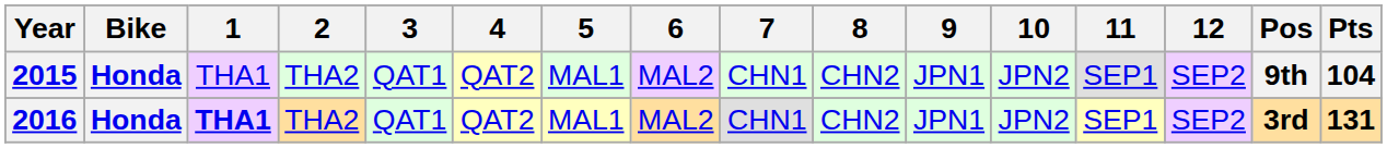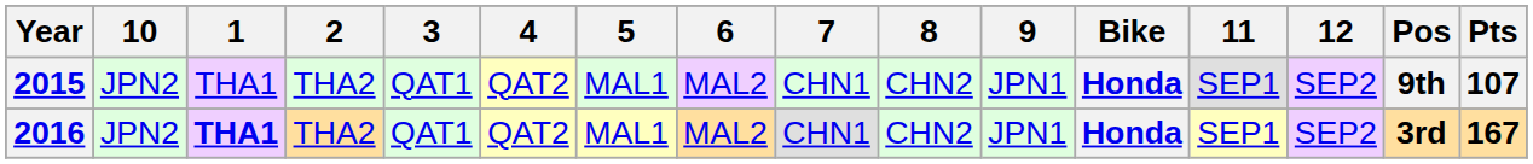 <table class="wikitable" style="text-align:center; font-size:90%">
 <tr>
 <th>Year</th>
-<th>Bike</th>
+<th>10</th>
 <th>1</th>
 <th>2</th>
 <th>3</th>
 <th>4</th>
 <th>5</th>
 <th>6</th>
 <th>7</th>
 <th>8</th>
 <th>9</th>
-<th>10</th>
+<th>Bike</th>
 <th>11</th>
 <th>12</th>
 <th>Pos</th>
 <th>Pts</th>
 </tr>
 <tr>
 <th><a href='#'>2015</a></th>
-<th><a href='#'>Honda</a></th>
+<td style="background:#dfffdf;"><a href='#'>JPN2</a><br></td>
 <td style="background:#efcfff;"><a href='#'>THA1</a><br></td>
 <td style="background:#dfffdf;"><a href='#'>THA2</a><br></td>
 <td style="background:#dfffdf;"><a href='#'>QAT1</a><br></td>
 <td style="background:#ffffbf;"><a href='#'>QAT2</a><br></td>
 <td style="background:#dfffdf;"><a href='#'>MAL1</a><br></td>
 <td style="background:#efcfff;"><a href='#'>MAL2</a><br></td>
 <td style="background:#dfffdf;"><a href='#'>CHN1</a><br></td>
 <td style="background:#dfffdf;"><a href='#'>CHN2</a><br></td>
 <td style="background:#dfffdf;"><a href='#'>JPN1</a><br></td>
-<td style="background:#dfffdf;"><a href='#'>JPN2</a><br></td>
+<th><a href='#'>Honda</a></th>
 <td style="background:#dfdfdf;"><a href='#'>SEP1</a><br></td>
 <td style="background:#efcfff;"><a href='#'>SEP2</a><br></td>
 <th style="background:#;">9th</th>
-<th style="background:#;">104</th>
+<th style="background:#;">107</th>
 </tr>
 <tr>
 <th><a href='#'>2016</a></th>
-<th><a href='#'>Honda</a></th>
+<td style="background:#dfffdf;"><a href='#'>JPN2</a><br></td>
 <td style="background:#efcfff;"><strong><a href='#'>THA1</a><br></strong></td>
 <td style="background:#ffdf9f;"><a href='#'>THA2</a><br></td>
 <td style="background:#dfffdf;"><a href='#'>QAT1</a><br></td>
 <td style="background:#ffffbf;"><a href='#'>QAT2</a><br></td>
 <td style="background:#ffffbf;"><a href='#'>MAL1</a><br></td>
 <td style="background:#ffdf9f;"><a href='#'>MAL2</a><br></td>
 <td style="background:#dfdfdf;"><a href='#'>CHN1</a><br></td>
 <td style="background:#dfffdf;"><a href='#'>CHN2</a><br></td>
 <td style="background:#dfffdf;"><a href='#'>JPN1</a><br></td>
-<td style="background:#dfffdf;"><a href='#'>JPN2</a><br></td>
+<th><a href='#'>Honda</a></th>
 <td style="background:#ffffbf;"><a href='#'>SEP1</a><br></td>
 <td style="background:#efcfff;"><a href='#'>SEP2</a><br></td>
 <th style="background:#ffdf9f;">3rd</th>
-<th style="background:#ffdf9f;">131</th>
+<th style="background:#ffdf9f;">167</th>
 </tr>
 </table>
